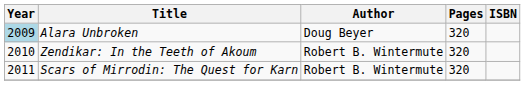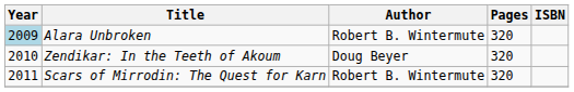 <table class="wikitable">
 <tr>
 <th>Year</th>
 <th>Title</th>
 <th>Author</th>
 <th>Pages</th>
 <th>ISBN</th>
 </tr>
 <tr>
 <td align="center" style="background: lightblue;">2009</td>
 <td><em>Alara Unbroken</em></td>
-<td>Doug Beyer</td>
+<td>Robert B. Wintermute</td>
 <td>320</td>
 <td align="center"></td>
 </tr>
 <tr>
 <td align="center">2010</td>
 <td><em>Zendikar: In the Teeth of Akoum</em></td>
-<td>Robert B. Wintermute</td>
+<td>Doug Beyer</td>
 <td>320</td>
 <td align="center"></td>
 </tr>
 <tr>
 <td align="center">2011</td>
 <td><em>Scars of Mirrodin: The Quest for Karn</em></td>
 <td>Robert B. Wintermute</td>
 <td>320</td>
 <td align="center"></td>
 </tr>
 <tr>
 </tr>
 </table>
